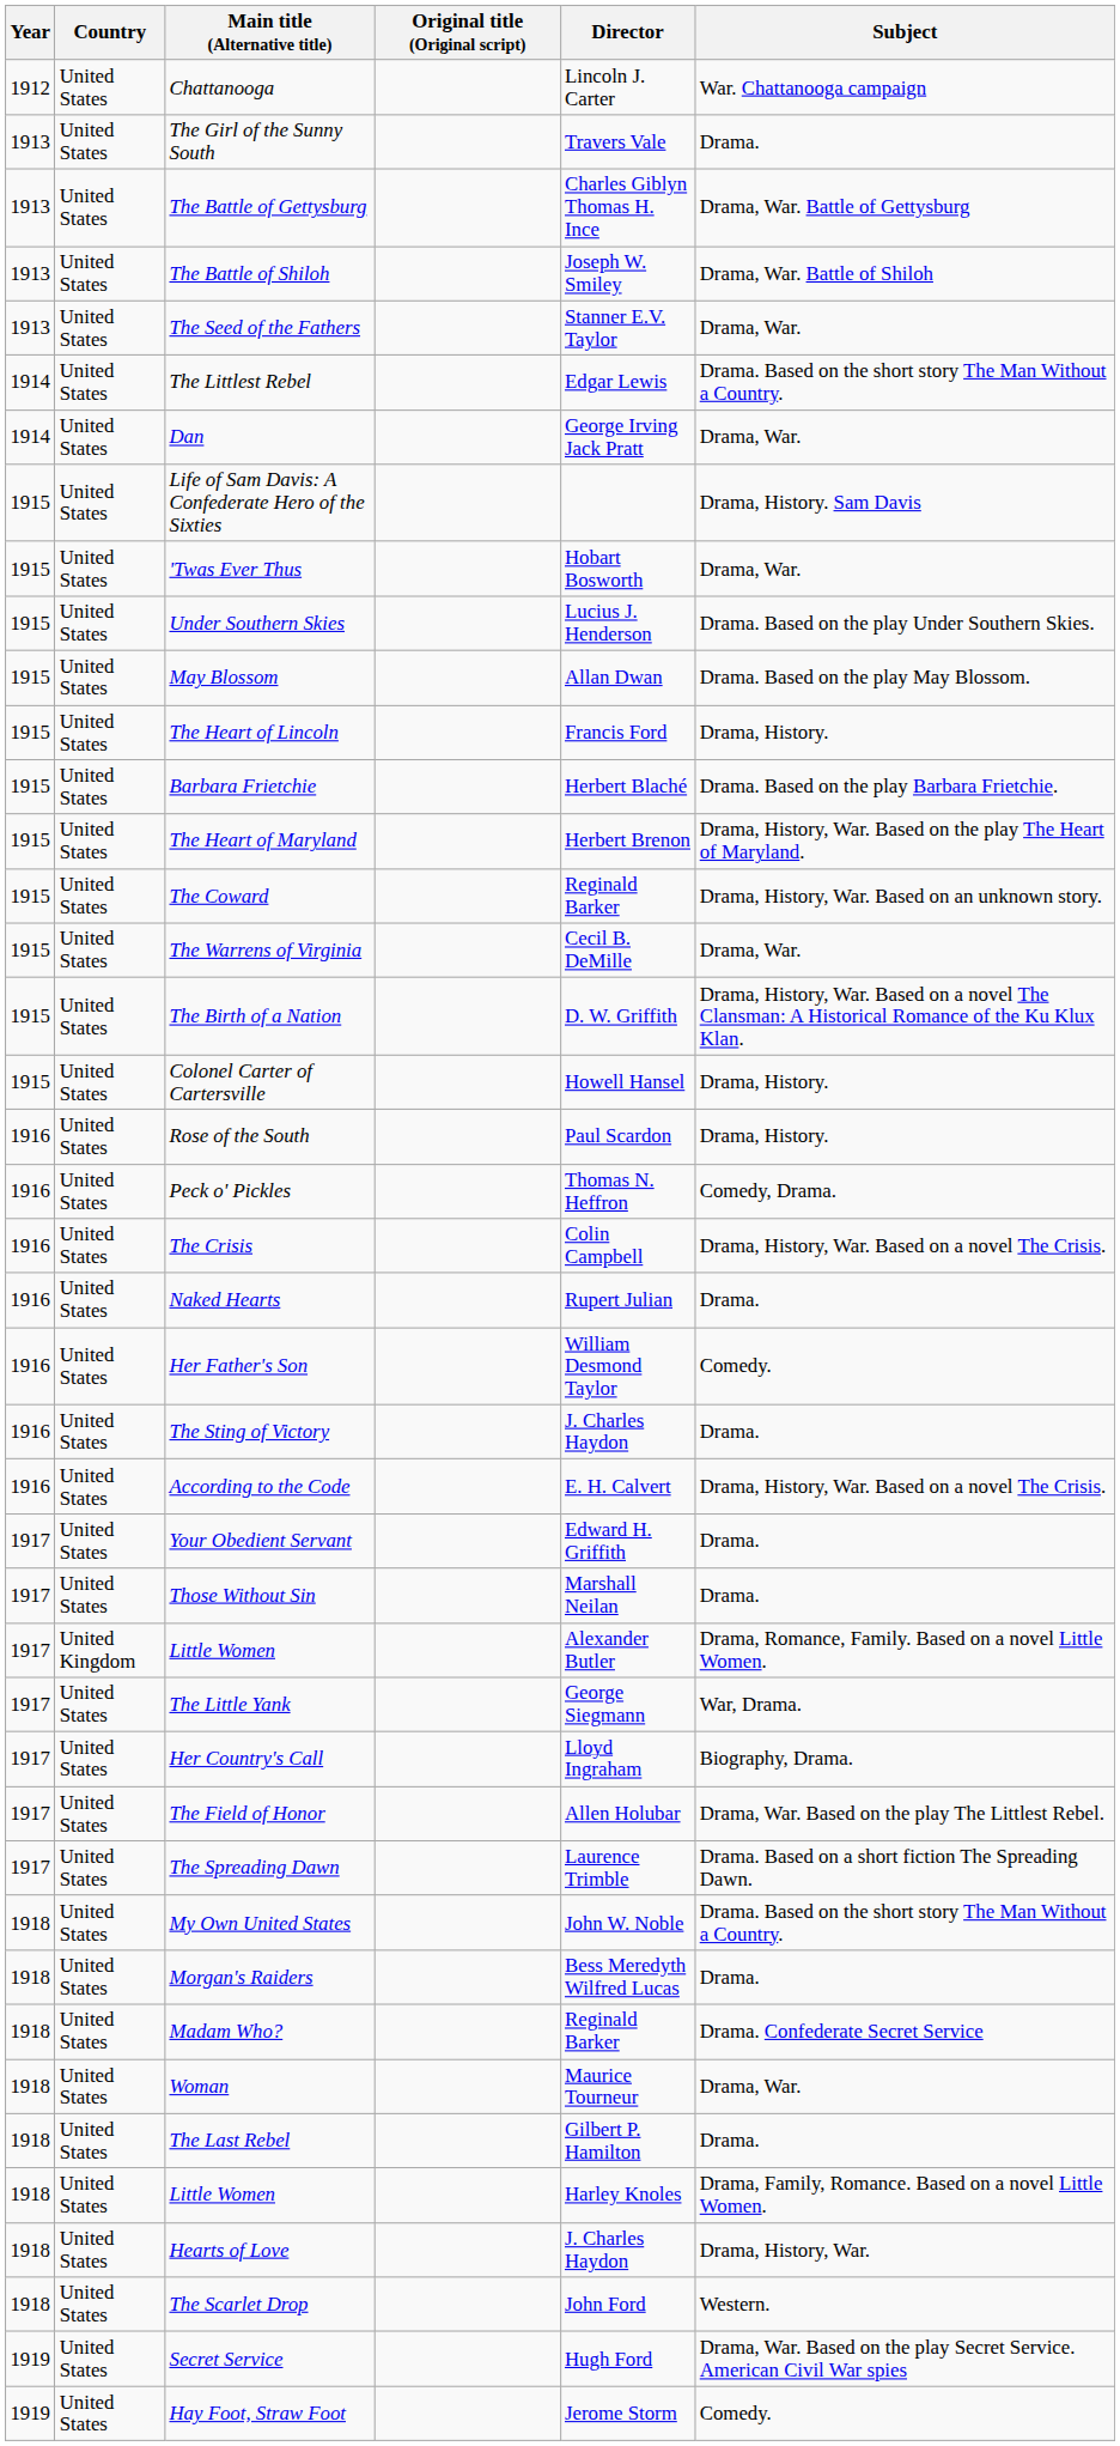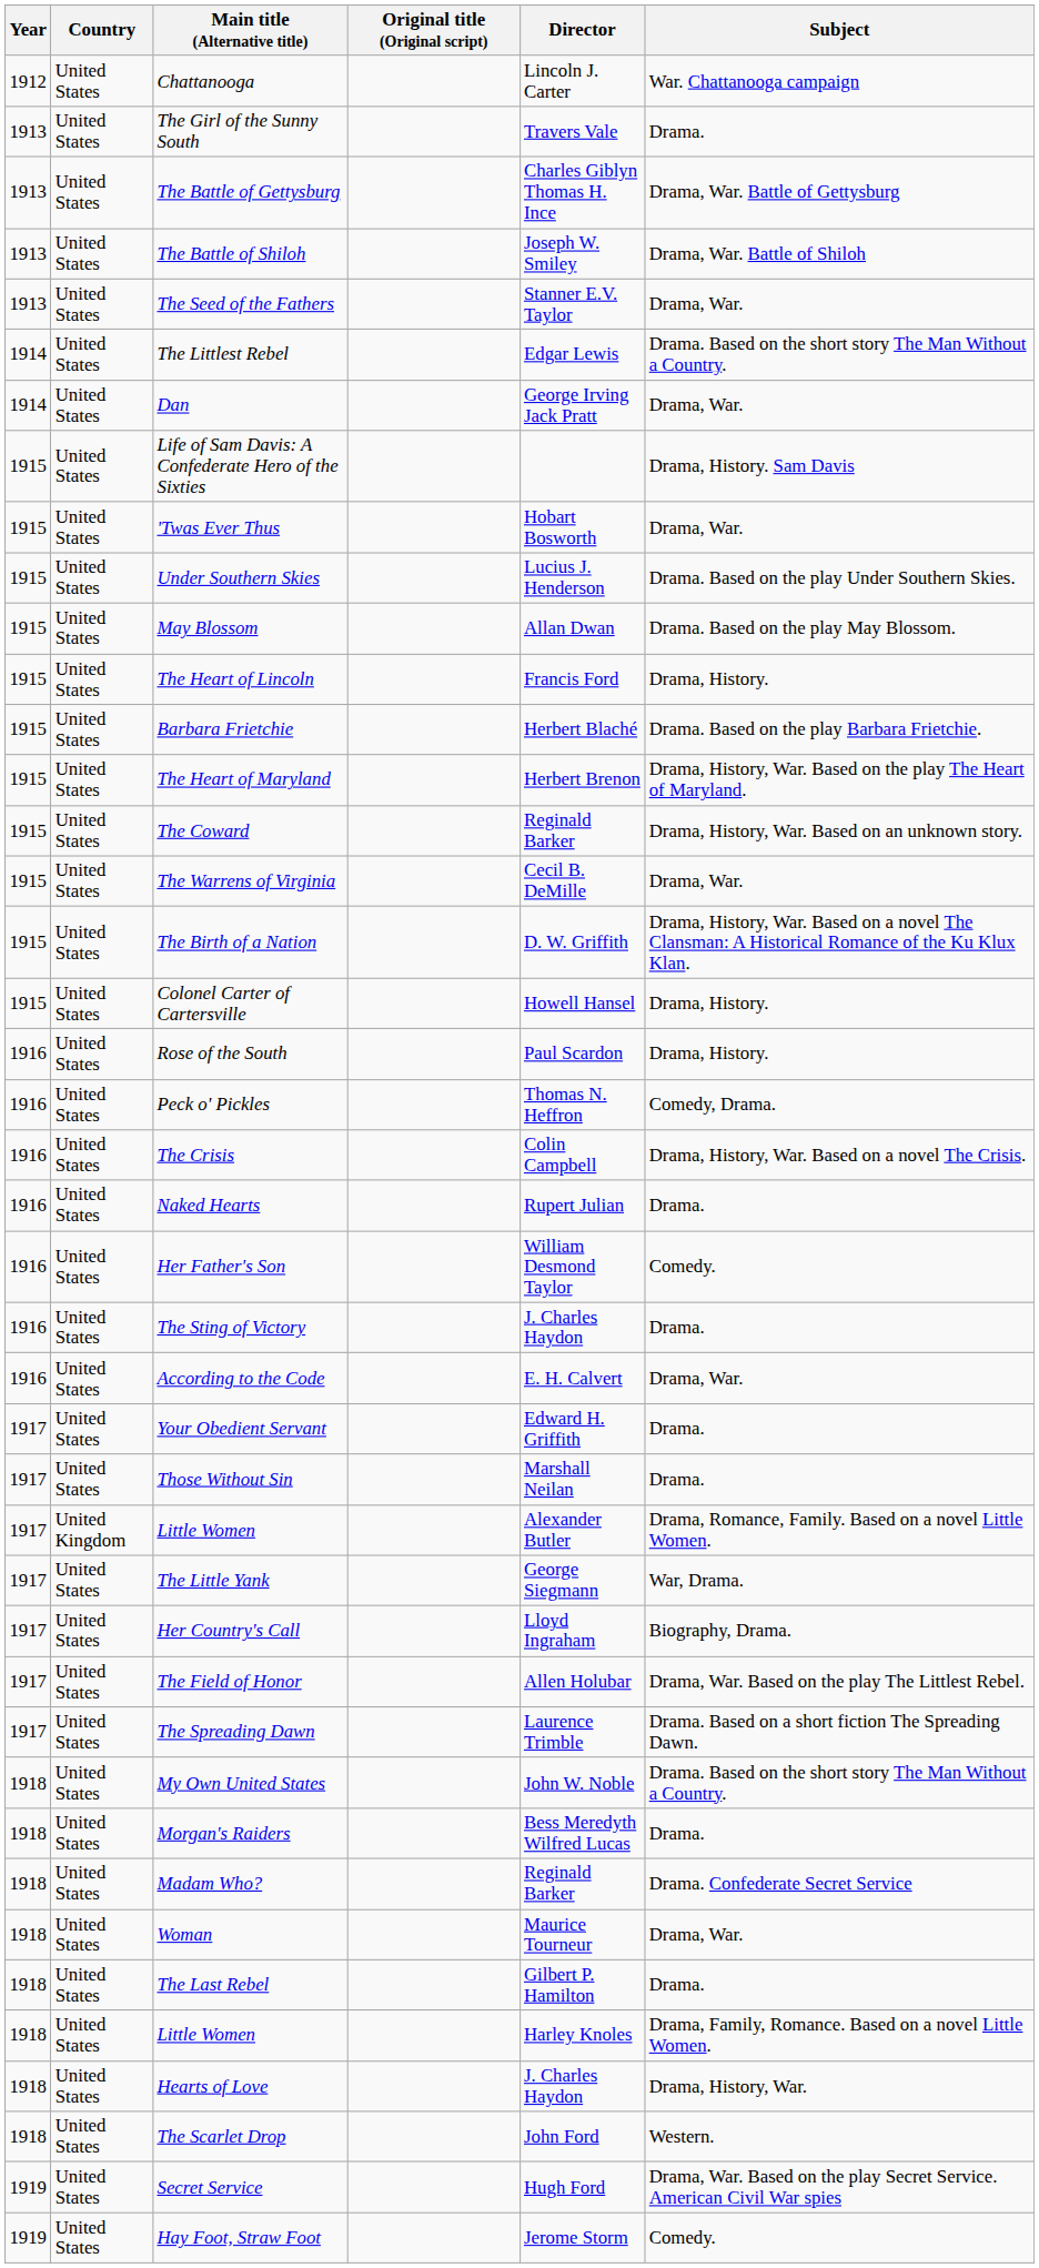 <table class="wikitable sortable" style="width:100%;">
 <tr>
 <th>Year</th>
 <th width= 80>Country</th>
 <th class="unsortable" style="width:160px;">Main title<br><small>(Alternative title)</small></th>
 <th class="unsortable" style="width:140px;">Original title<br><small>(Original script)</small></th>
 <th width=100>Director</th>
 <th class="unsortable">Subject</th>
 </tr>
 <tr>
 <td>1912</td>
 <td>United States</td>
 <td><em>Chattanooga</em></td>
 <td></td>
 <td>Lincoln J. Carter</td>
 <td>War. <a href='#'>Chattanooga campaign</a></td>
 </tr>
 <tr>
 <td>1913</td>
 <td>United States</td>
 <td><em>The Girl of the Sunny South</em></td>
 <td></td>
 <td><a href='#'>Travers Vale</a></td>
 <td>Drama.</td>
 </tr>
 <tr>
 <td>1913</td>
 <td>United States</td>
 <td><em><a href='#'>The Battle of Gettysburg</a></em></td>
 <td></td>
 <td><a href='#'>Charles Giblyn</a><br><a href='#'>Thomas H. Ince</a></td>
 <td>Drama, War. <a href='#'>Battle of Gettysburg</a></td>
 </tr>
 <tr>
 <td>1913</td>
 <td>United States</td>
 <td><em><a href='#'>The Battle of Shiloh</a></em></td>
 <td></td>
 <td><a href='#'>Joseph W. Smiley</a></td>
 <td>Drama, War. <a href='#'>Battle of Shiloh</a></td>
 </tr>
 <tr>
 <td>1913</td>
 <td>United States</td>
 <td><em><a href='#'>The Seed of the Fathers</a></em></td>
 <td></td>
 <td><a href='#'>Stanner E.V. Taylor</a></td>
 <td>Drama, War.</td>
 </tr>
 <tr>
 <td>1914</td>
 <td>United States</td>
 <td><em>The Littlest Rebel</em></td>
 <td></td>
 <td><a href='#'>Edgar Lewis</a></td>
 <td>Drama. Based on the short story <a href='#'>The Man Without a Country</a>.</td>
 </tr>
 <tr>
 <td>1914</td>
 <td>United States</td>
 <td><em><a href='#'>Dan</a></em></td>
 <td></td>
 <td><a href='#'>George Irving</a><br><a href='#'>Jack Pratt</a></td>
 <td>Drama, War.</td>
 </tr>
 <tr>
 <td>1915</td>
 <td>United States</td>
 <td><em>Life of Sam Davis: A Confederate Hero of the Sixties</em></td>
 <td></td>
 <td></td>
 <td>Drama, History. <a href='#'>Sam Davis</a></td>
 </tr>
 <tr>
 <td>1915</td>
 <td>United States</td>
 <td><em><a href='#'>'Twas Ever Thus</a></em></td>
 <td></td>
 <td><a href='#'>Hobart Bosworth</a></td>
 <td>Drama, War.</td>
 </tr>
 <tr>
 <td>1915</td>
 <td>United States</td>
 <td><em><a href='#'>Under Southern Skies</a></em></td>
 <td></td>
 <td><a href='#'>Lucius J. Henderson</a></td>
 <td>Drama. Based on the play Under Southern Skies.</td>
 </tr>
 <tr>
 <td>1915</td>
 <td>United States</td>
 <td><em><a href='#'>May Blossom</a></em></td>
 <td></td>
 <td><a href='#'>Allan Dwan</a></td>
 <td>Drama. Based on the play May Blossom.</td>
 </tr>
 <tr>
 <td>1915</td>
 <td>United States</td>
 <td><em><a href='#'>The Heart of Lincoln</a></em></td>
 <td></td>
 <td><a href='#'>Francis Ford</a></td>
 <td>Drama, History.</td>
 </tr>
 <tr>
 <td>1915</td>
 <td>United States</td>
 <td><em><a href='#'>Barbara Frietchie</a></em></td>
 <td></td>
 <td><a href='#'>Herbert Blaché</a></td>
 <td>Drama. Based on the play <a href='#'>Barbara Frietchie</a>.</td>
 </tr>
 <tr>
 <td>1915</td>
 <td>United States</td>
 <td><em><a href='#'>The Heart of Maryland</a></em></td>
 <td></td>
 <td><a href='#'>Herbert Brenon</a></td>
 <td>Drama, History, War. Based on the play <a href='#'>The Heart of Maryland</a>.</td>
 </tr>
 <tr>
 <td>1915</td>
 <td>United States</td>
 <td><em><a href='#'>The Coward</a></em></td>
 <td></td>
 <td><a href='#'>Reginald Barker</a></td>
 <td>Drama, History, War. Based on an unknown story.</td>
 </tr>
 <tr>
 <td>1915</td>
 <td>United States</td>
 <td><em><a href='#'>The Warrens of Virginia</a></em></td>
 <td></td>
 <td><a href='#'>Cecil B. DeMille</a></td>
 <td>Drama, War.</td>
 </tr>
 <tr>
 <td>1915</td>
 <td>United States</td>
 <td><em><a href='#'>The Birth of a Nation</a></em></td>
 <td></td>
 <td><a href='#'>D. W. Griffith</a></td>
 <td>Drama, History, War. Based on a novel <a href='#'>The Clansman: A Historical Romance of the Ku Klux Klan</a>.</td>
 </tr>
 <tr>
 <td>1915</td>
 <td>United States</td>
 <td><em>Colonel Carter of Cartersville</em></td>
 <td></td>
 <td><a href='#'>Howell Hansel</a></td>
 <td>Drama, History.</td>
 </tr>
 <tr>
 <td>1916</td>
 <td>United States</td>
 <td><em>Rose of the South</em></td>
 <td></td>
 <td><a href='#'>Paul Scardon</a></td>
 <td>Drama, History.</td>
 </tr>
 <tr>
 <td>1916</td>
 <td>United States</td>
 <td><em>Peck o' Pickles</em></td>
 <td></td>
 <td><a href='#'>Thomas N. Heffron</a></td>
 <td>Comedy, Drama.</td>
 </tr>
 <tr>
 <td>1916</td>
 <td>United States</td>
 <td><em><a href='#'>The Crisis</a></em></td>
 <td></td>
 <td><a href='#'>Colin Campbell</a></td>
 <td>Drama, History, War. Based on a novel <a href='#'>The Crisis</a>.</td>
 </tr>
 <tr>
 <td>1916</td>
 <td>United States</td>
 <td><em><a href='#'>Naked Hearts</a></em></td>
 <td></td>
 <td><a href='#'>Rupert Julian</a></td>
 <td>Drama.</td>
 </tr>
 <tr>
 <td>1916</td>
 <td>United States</td>
 <td><em><a href='#'>Her Father's Son</a></em></td>
 <td></td>
 <td><a href='#'>William Desmond Taylor</a></td>
 <td>Comedy.</td>
 </tr>
 <tr>
 <td>1916</td>
 <td>United States</td>
 <td><em><a href='#'>The Sting of Victory</a></em></td>
 <td></td>
 <td><a href='#'>J. Charles Haydon</a></td>
 <td>Drama.</td>
 </tr>
 <tr>
 <td>1916</td>
 <td>United States</td>
 <td><em><a href='#'>According to the Code</a></em></td>
 <td></td>
 <td><a href='#'>E. H. Calvert</a></td>
-<td>Drama, History, War. Based on a novel <a href='#'>The Crisis</a>.</td>
+<td>Drama, War.</td>
 </tr>
 <tr>
 <td>1917</td>
 <td>United States</td>
 <td><em><a href='#'>Your Obedient Servant</a></em></td>
 <td></td>
 <td><a href='#'>Edward H. Griffith</a></td>
 <td>Drama.</td>
 </tr>
 <tr>
 <td>1917</td>
 <td>United States</td>
 <td><em><a href='#'>Those Without Sin</a></em></td>
 <td></td>
 <td><a href='#'>Marshall Neilan</a></td>
 <td>Drama.</td>
 </tr>
 <tr>
 <td>1917</td>
 <td>United Kingdom</td>
 <td><em><a href='#'>Little Women</a></em></td>
 <td></td>
 <td><a href='#'>Alexander Butler</a></td>
 <td>Drama, Romance, Family. Based on a novel <a href='#'>Little Women</a>.</td>
 </tr>
 <tr>
 <td>1917</td>
 <td>United States</td>
 <td><em><a href='#'>The Little Yank</a></em></td>
 <td></td>
 <td><a href='#'>George Siegmann</a></td>
 <td>War, Drama.</td>
 </tr>
 <tr>
 <td>1917</td>
 <td>United States</td>
 <td><em><a href='#'>Her Country's Call</a></em></td>
 <td></td>
 <td><a href='#'>Lloyd Ingraham</a></td>
 <td>Biography, Drama.</td>
 </tr>
 <tr>
 <td>1917</td>
 <td>United States</td>
 <td><em><a href='#'>The Field of Honor</a></em></td>
 <td></td>
 <td><a href='#'>Allen Holubar</a></td>
 <td>Drama, War. Based on the play The Littlest Rebel.</td>
 </tr>
 <tr>
 <td>1917</td>
 <td>United States</td>
 <td><em><a href='#'>The Spreading Dawn</a></em></td>
 <td></td>
 <td><a href='#'>Laurence Trimble</a></td>
 <td>Drama. Based on a short fiction The Spreading Dawn.</td>
 </tr>
 <tr>
 <td>1918</td>
 <td>United States</td>
 <td><em><a href='#'>My Own United States</a></em></td>
 <td></td>
 <td><a href='#'>John W. Noble</a></td>
 <td>Drama. Based on the short story <a href='#'>The Man Without a Country</a>.</td>
 </tr>
 <tr>
 <td>1918</td>
 <td>United States</td>
 <td><em><a href='#'>Morgan's Raiders</a></em></td>
 <td></td>
 <td><a href='#'>Bess Meredyth</a><br><a href='#'>Wilfred Lucas</a></td>
 <td>Drama.</td>
 </tr>
 <tr>
 <td>1918</td>
 <td>United States</td>
 <td><em><a href='#'>Madam Who?</a></em></td>
 <td></td>
 <td><a href='#'>Reginald Barker</a></td>
 <td>Drama. <a href='#'>Confederate Secret Service</a></td>
 </tr>
 <tr>
 <td>1918</td>
 <td>United States</td>
 <td><em><a href='#'>Woman</a></em></td>
 <td></td>
 <td><a href='#'>Maurice Tourneur</a></td>
 <td>Drama, War.</td>
 </tr>
 <tr>
 <td>1918</td>
 <td>United States</td>
 <td><em><a href='#'>The Last Rebel</a></em></td>
 <td></td>
 <td><a href='#'>Gilbert P. Hamilton</a></td>
 <td>Drama.</td>
 </tr>
 <tr>
 <td>1918</td>
 <td>United States</td>
 <td><em><a href='#'>Little Women</a></em></td>
 <td></td>
 <td><a href='#'>Harley Knoles</a></td>
 <td>Drama, Family, Romance. Based on a novel <a href='#'>Little Women</a>.</td>
 </tr>
 <tr>
 <td>1918</td>
 <td>United States</td>
 <td><em><a href='#'>Hearts of Love</a></em></td>
 <td></td>
 <td><a href='#'>J. Charles Haydon</a></td>
 <td>Drama, History, War.</td>
 </tr>
 <tr>
 <td>1918</td>
 <td>United States</td>
 <td><em><a href='#'>The Scarlet Drop</a></em></td>
 <td></td>
 <td><a href='#'>John Ford</a></td>
 <td>Western.</td>
 </tr>
 <tr>
 <td>1919</td>
 <td>United States</td>
 <td><em><a href='#'>Secret Service</a></em></td>
 <td></td>
 <td><a href='#'>Hugh Ford</a></td>
 <td>Drama, War. Based on the play Secret Service. <a href='#'>American Civil War spies</a></td>
 </tr>
 <tr>
 <td>1919</td>
 <td>United States</td>
 <td><em><a href='#'>Hay Foot, Straw Foot</a></em></td>
 <td></td>
 <td><a href='#'>Jerome Storm</a></td>
 <td>Comedy.</td>
 </tr>
 </table>
